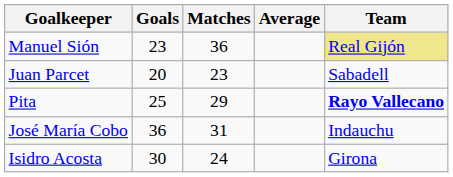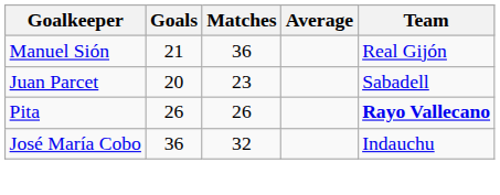 <table class="wikitable sortable" class="wikitable">
 <tr style="background:#ccc; text-align:center;">
 <th>Goalkeeper</th>
 <th>Goals</th>
 <th>Matches</th>
 <th>Average</th>
 <th>Team</th>
 </tr>
 <tr>
 <td> <a href='#'>Manuel Sión</a></td>
-<td style="text-align:center;">23</td>
+<td style="text-align:center;">21</td>
 <td style="text-align:center;">36</td>
 <td style="text-align:center;"></td>
-<td style="background: khaki;"><a href='#'>Real Gijón</a></td>
+<td><a href='#'>Real Gijón</a></td>
 </tr>
 <tr>
 <td> <a href='#'>Juan Parcet</a></td>
 <td style="text-align:center;">20</td>
 <td style="text-align:center;">23</td>
 <td style="text-align:center;"></td>
 <td><a href='#'>Sabadell</a></td>
 </tr>
 <tr>
 <td> <a href='#'>Pita</a></td>
-<td style="text-align:center;">25</td>
-<td style="text-align:center;">29</td>
+<td style="text-align:center;">26</td>
+<td style="text-align:center;">26</td>
 <td style="text-align:center;"></td>
 <td><strong><a href='#'>Rayo Vallecano</a></strong></td>
 </tr>
 <tr>
 <td> <a href='#'>José María Cobo</a></td>
 <td style="text-align:center;">36</td>
-<td style="text-align:center;">31</td>
+<td style="text-align:center;">32</td>
 <td style="text-align:center;"></td>
 <td><a href='#'>Indauchu</a></td>
 </tr>
-<tr>
-<td> <a href='#'>Isidro Acosta</a></td>
-<td style="text-align:center;">30</td>
-<td style="text-align:center;">24</td>
-<td style="text-align:center;"></td>
-<td><a href='#'>Girona</a></td>
-</tr>
 </table>
